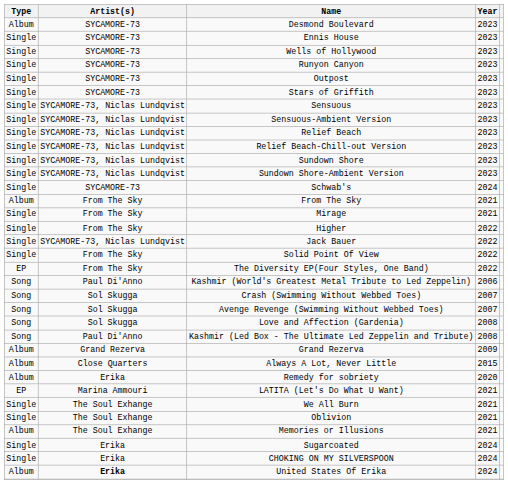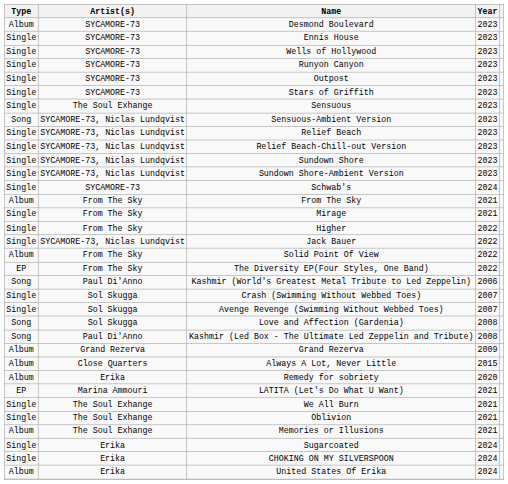 <table class="wikitable sortable plainrowheaders" style="text-align:center;">
 <tr>
 <th scope="col">Type</th>
 <th scope="col">Artist(s)</th>
 <th scope="col">Name</th>
 <th scope="col">Year</th>
 <th scope="col" class="unsortable"></th>
 </tr>
 <tr>
 <td>Album</td>
 <td>SYCAMORE-73</td>
 <td>Desmond Boulevard</td>
 <td>2023</td>
 <td></td>
 </tr>
 <tr>
 <td>Single</td>
 <td>SYCAMORE-73</td>
 <td>Ennis House</td>
 <td>2023</td>
 <td></td>
 </tr>
 <tr>
 <td>Single</td>
 <td>SYCAMORE-73</td>
 <td>Wells of Hollywood</td>
 <td>2023</td>
 <td></td>
 </tr>
 <tr>
 <td>Single</td>
 <td>SYCAMORE-73</td>
 <td>Runyon Canyon</td>
 <td>2023</td>
 <td></td>
 </tr>
 <tr>
 <td>Single</td>
 <td>SYCAMORE-73</td>
 <td>Outpost</td>
 <td>2023</td>
 <td></td>
 </tr>
 <tr>
 <td>Single</td>
 <td>SYCAMORE-73</td>
 <td>Stars of Griffith</td>
 <td>2023</td>
 <td></td>
 </tr>
 <tr>
 <td>Single</td>
-<td>SYCAMORE-73, Niclas Lundqvist</td>
+<td>The Soul Exhange</td>
 <td>Sensuous</td>
 <td>2023</td>
 <td></td>
 </tr>
 <tr>
-<td>Single</td>
+<td>Song</td>
 <td>SYCAMORE-73, Niclas Lundqvist</td>
 <td>Sensuous-Ambient Version</td>
 <td>2023</td>
 <td></td>
 </tr>
 <tr>
 <td>Single</td>
 <td>SYCAMORE-73, Niclas Lundqvist</td>
 <td>Relief Beach</td>
 <td>2023</td>
 <td></td>
 </tr>
 <tr>
 <td>Single</td>
 <td>SYCAMORE-73, Niclas Lundqvist</td>
 <td>Relief Beach-Chill-out Version</td>
 <td>2023</td>
 <td></td>
 </tr>
 <tr>
 <td>Single</td>
 <td>SYCAMORE-73, Niclas Lundqvist</td>
 <td>Sundown Shore</td>
 <td>2023</td>
 <td></td>
 </tr>
 <tr>
 <td>Single</td>
 <td>SYCAMORE-73, Niclas Lundqvist</td>
 <td>Sundown Shore-Ambient Version</td>
 <td>2023</td>
 <td></td>
 </tr>
 <tr>
 <td>Single</td>
 <td>SYCAMORE-73</td>
 <td>Schwab's</td>
 <td>2024</td>
 <td></td>
 </tr>
 <tr>
 <td>Album</td>
 <td>From The Sky</td>
 <td>From The Sky</td>
 <td>2021</td>
 <td></td>
 </tr>
 <tr>
 <td>Single</td>
 <td>From The Sky</td>
 <td>Mirage</td>
 <td>2021</td>
 <td></td>
 </tr>
 <tr>
 <td>Single</td>
 <td>From The Sky</td>
 <td>Higher</td>
 <td>2022</td>
 <td></td>
 </tr>
 <tr>
 <td>Single</td>
 <td>SYCAMORE-73, Niclas Lundqvist</td>
 <td>Jack Bauer</td>
 <td>2022</td>
 <td></td>
 </tr>
 <tr>
-<td>Single</td>
+<td>Album</td>
 <td>From The Sky</td>
 <td>Solid Point Of View</td>
 <td>2022</td>
 <td></td>
 </tr>
 <tr>
 <td>EP</td>
 <td>From The Sky</td>
 <td>The Diversity EP(Four Styles, One Band)</td>
 <td>2022</td>
 <td></td>
 </tr>
 <tr>
 <td>Song</td>
 <td>Paul Di'Anno</td>
 <td>Kashmir (World's Greatest Metal Tribute to Led Zeppelin)</td>
 <td>2006</td>
 <td></td>
 </tr>
 <tr>
-<td>Song</td>
+<td>Single</td>
 <td>Sol Skugga</td>
 <td>Crash (Swimming Without Webbed Toes)</td>
 <td>2007</td>
 <td></td>
 </tr>
 <tr>
-<td>Song</td>
+<td>Single</td>
 <td>Sol Skugga</td>
 <td>Avenge Revenge (Swimming Without Webbed Toes)</td>
 <td>2007</td>
 <td></td>
 </tr>
 <tr>
 <td>Song</td>
 <td>Sol Skugga</td>
 <td>Love and Affection (Gardenia)</td>
 <td>2008</td>
 <td></td>
 </tr>
 <tr>
 <td>Song</td>
 <td>Paul Di'Anno</td>
 <td>Kashmir (Led Box - The Ultimate Led Zeppelin and Tribute)</td>
 <td>2008</td>
 <td></td>
 </tr>
 <tr>
 <td>Album</td>
 <td>Grand Rezerva</td>
 <td>Grand Rezerva</td>
 <td>2009</td>
 <td></td>
 </tr>
 <tr>
 <td>Album</td>
 <td>Close Quarters</td>
 <td>Always A Lot, Never Little</td>
 <td>2015</td>
 <td></td>
 </tr>
 <tr>
 <td>Album</td>
 <td>Erika</td>
 <td>Remedy for sobriety</td>
 <td>2020</td>
 <td></td>
 </tr>
 <tr>
 <td>EP</td>
 <td>Marina Ammouri</td>
 <td>LATITA (Let's Do What U Want)</td>
 <td>2021</td>
 <td></td>
 </tr>
 <tr>
 <td>Single</td>
 <td>The Soul Exhange</td>
 <td>We All Burn</td>
 <td>2021</td>
 <td></td>
 </tr>
 <tr>
 <td>Single</td>
 <td>The Soul Exhange</td>
 <td>Oblivion</td>
 <td>2021</td>
 <td></td>
 </tr>
 <tr>
 <td>Album</td>
 <td>The Soul Exhange</td>
 <td>Memories or Illusions</td>
 <td>2021</td>
 <td></td>
 </tr>
 <tr>
 <td>Single</td>
 <td>Erika</td>
 <td>Sugarcoated</td>
 <td>2024</td>
 <td></td>
 </tr>
 <tr>
 <td>Single</td>
 <td>Erika</td>
 <td>CHOKING ON MY SILVERSPOON</td>
 <td>2024</td>
 <td></td>
 </tr>
 <tr || 2024>
 <td>Album</td>
-<td><strong>Erika</strong></td>
+<td>Erika</td>
 <td>United States Of Erika</td>
 <td>2024</td>
 <td></td>
 </tr>
 <tr>
 </tr>
 </table>
